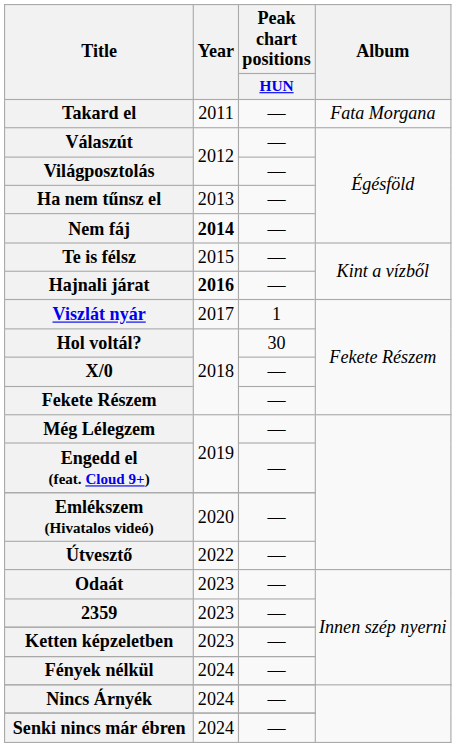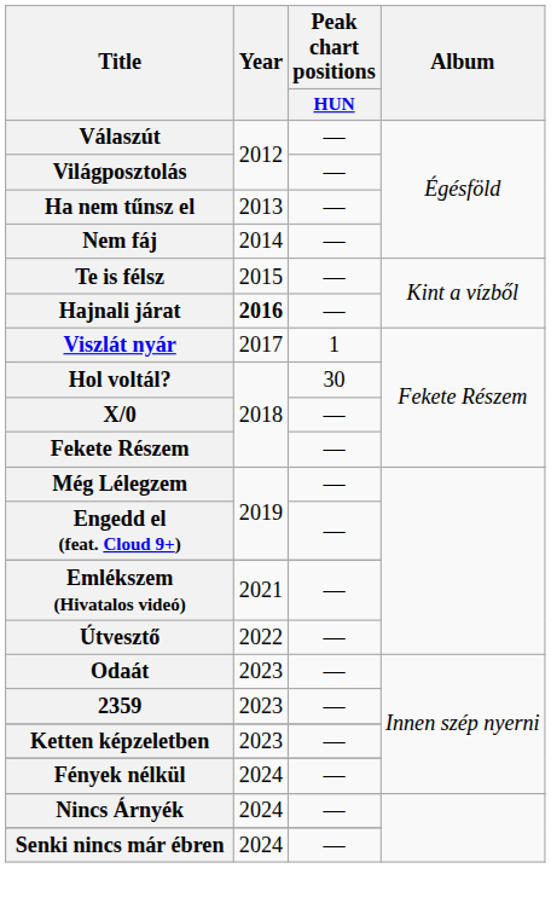 <table class="wikitable plainrowheaders" style="text-align:center;">
 <tr>
 <th scope="col" rowspan="2" style="width:10em;">Title</th>
 <th scope="col" rowspan="2">Year</th>
 <th scope="col" colspan="1">Peak chart positions</th>
 <th scope="col" rowspan="2">Album</th>
 </tr>
 <tr>
 <th scope="col" style="width:3em;font-size:85%;"><a href='#'>HUN</a></th>
-</tr>
-<tr>
-<th>Takard el</th>
-<td>2011</td>
-<td>—</td>
-<td><em>Fata Morgana</em></td>
 </tr>
 <tr>
 <th>Válaszút</th>
 <td rowspan="2">2012</td>
 <td>—</td>
 <td rowspan="4"><em>Égésföld</em></td>
 </tr>
 <tr>
 <th>Világposztolás</th>
 <td>—</td>
 </tr>
 <tr>
 <th>Ha nem tűnsz el</th>
 <td>2013</td>
 <td>—</td>
 </tr>
 <tr>
 <th>Nem fáj</th>
-<td><strong>2014</strong></td>
+<td>2014</td>
 <td>—</td>
 </tr>
 <tr>
 <th>Te is félsz</th>
 <td>2015</td>
 <td>—</td>
 <td rowspan="2"><em>Kint a vízből</em></td>
 </tr>
 <tr>
 <th>Hajnali járat</th>
 <td><strong>2016</strong></td>
 <td>—</td>
 </tr>
 <tr>
 <th><a href='#'>Viszlát nyár</a></th>
 <td>2017</td>
 <td>1</td>
 <td rowspan="4"><em>Fekete Részem</em></td>
 </tr>
 <tr>
 <th>Hol voltál?</th>
 <td rowspan="3">2018</td>
 <td>30</td>
 </tr>
 <tr>
 <th>X/0</th>
 <td>—</td>
 </tr>
 <tr>
 <th>Fekete Részem</th>
 <td>—</td>
 </tr>
 <tr>
 <th>Még Lélegzem</th>
 <td rowspan="2">2019</td>
 <td>—</td>
 </tr>
 <tr>
 <th>Engedd el<br><small>(feat. <a href='#'>Cloud 9+</a>)</small></th>
 <td>—</td>
 </tr>
 <tr>
 </tr>
 <tr>
 <th>Emlékszem<br><small>(Hivatalos videó)</small></th>
-<td>2020</td>
+<td>2021</td>
 <td>—</td>
 </tr>
 <tr>
 <th>Útvesztő</th>
 <td>2022</td>
 <td>—</td>
 </tr>
 <tr>
 <th>Odaát</th>
 <td>2023</td>
 <td>—</td>
 <td rowspan="6"><em>Innen szép nyerni</em></td>
 </tr>
 <tr>
 <th>2359</th>
 <td>2023</td>
 <td>—</td>
 </tr>
 <tr>
 </tr>
 <tr>
 <th>Ketten képzeletben</th>
 <td>2023</td>
 <td>—</td>
 </tr>
 <tr>
 </tr>
 <tr>
 <th>Fények nélkül</th>
 <td>2024</td>
 <td>—</td>
 </tr>
 <tr>
 </tr>
 <tr>
 <th>Nincs Árnyék</th>
 <td>2024</td>
 <td>—</td>
 </tr>
 <tr>
 </tr>
 <tr>
 <th>Senki nincs már ébren</th>
 <td>2024</td>
 <td>—</td>
 </tr>
 </table>
